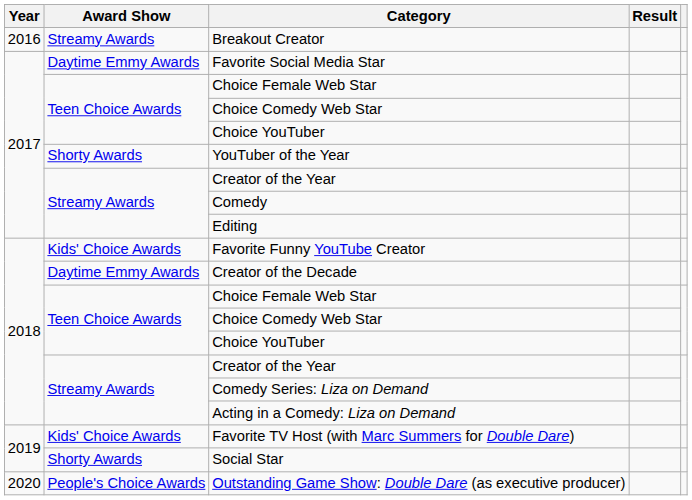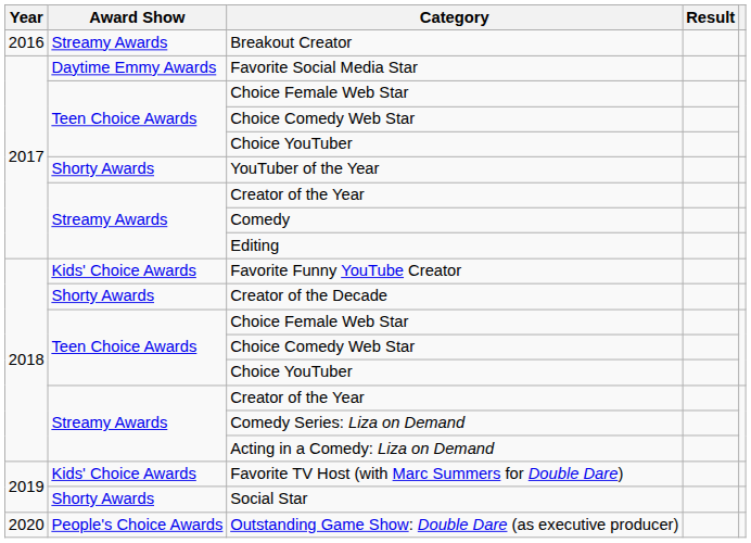 <table class="wikitable">
 <tr>
 <th>Year</th>
 <th>Award Show</th>
 <th>Category</th>
 <th>Result</th>
 <th></th>
 </tr>
 <tr>
 <td>2016</td>
 <td><a href='#'>Streamy Awards</a></td>
 <td>Breakout Creator</td>
 <td></td>
 <td></td>
 </tr>
 <tr>
 <td rowspan="8">2017</td>
 <td><a href='#'>Daytime Emmy Awards</a></td>
 <td>Favorite Social Media Star</td>
 <td></td>
 <td></td>
 </tr>
 <tr>
 <td rowspan="3"><a href='#'>Teen Choice Awards</a></td>
 <td>Choice Female Web Star</td>
 <td></td>
 <td rowspan="3"></td>
 </tr>
 <tr>
 <td>Choice Comedy Web Star</td>
 <td></td>
 </tr>
 <tr>
 <td>Choice YouTuber</td>
 <td></td>
 </tr>
 <tr>
 <td><a href='#'>Shorty Awards</a></td>
 <td>YouTuber of the Year</td>
 <td></td>
 <td></td>
 </tr>
 <tr>
 <td rowspan="3"><a href='#'>Streamy Awards</a></td>
 <td>Creator of the Year</td>
 <td></td>
 <td></td>
 </tr>
 <tr>
 <td>Comedy</td>
 <td></td>
 <td></td>
 </tr>
 <tr>
 <td>Editing</td>
 <td></td>
 <td></td>
 </tr>
 <tr>
 <td rowspan="8">2018</td>
 <td><a href='#'>Kids' Choice Awards</a></td>
 <td>Favorite Funny <a href='#'>YouTube</a> Creator</td>
 <td></td>
 <td></td>
 </tr>
 <tr>
-<td><a href='#'>Daytime Emmy Awards</a></td>
+<td><a href='#'>Shorty Awards</a></td>
 <td>Creator of the Decade</td>
 <td></td>
 <td></td>
 </tr>
 <tr>
 <td rowspan="3"><a href='#'>Teen Choice Awards</a></td>
 <td>Choice Female Web Star</td>
 <td></td>
 <td rowspan="3"></td>
 </tr>
 <tr>
 <td>Choice Comedy Web Star</td>
 <td></td>
 </tr>
 <tr>
 <td>Choice YouTuber</td>
 <td></td>
 </tr>
 <tr>
 <td rowspan="3"><a href='#'>Streamy Awards</a></td>
 <td>Creator of the Year</td>
 <td></td>
 <td rowspan="3"></td>
 </tr>
 <tr>
 <td>Comedy Series: <em>Liza on Demand</em></td>
 <td></td>
 </tr>
 <tr>
 <td>Acting in a Comedy: <em>Liza on Demand</em></td>
 <td></td>
 </tr>
 <tr>
 <td rowspan="2">2019</td>
 <td><a href='#'>Kids' Choice Awards</a></td>
 <td>Favorite TV Host (with <a href='#'>Marc Summers</a> for <em><a href='#'>Double Dare</a></em>)</td>
 <td></td>
 <td></td>
 </tr>
 <tr>
 <td><a href='#'>Shorty Awards</a></td>
 <td>Social Star</td>
 <td></td>
 <td></td>
 </tr>
 <tr>
 <td>2020</td>
 <td><a href='#'>People's Choice Awards</a></td>
 <td><a href='#'>Outstanding Game Show</a>: <em><a href='#'>Double Dare</a></em> (as executive producer)</td>
 <td></td>
 <td></td>
 </tr>
 </table>
